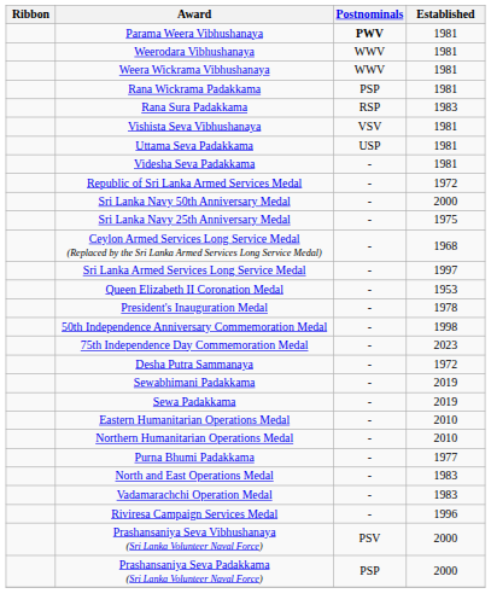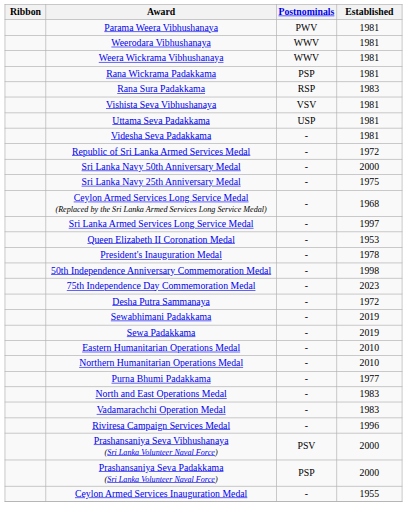 <table class="wikitable" style="text-align: center; margin:1em auto;">
 <tr>
 <th width= "60">Ribbon</th>
 <th width= "370">Award</th>
 <th width= "55"><a href='#'>Postnominals</a></th>
 <th width= "100">Established</th>
 </tr>
 <tr>
 <td></td>
 <td><a href='#'>Parama Weera Vibhushanaya</a></td>
-<td><strong>PWV</strong></td>
+<td>PWV</td>
 <td>1981</td>
 </tr>
 <tr>
 <td></td>
 <td><a href='#'>Weerodara Vibhushanaya</a></td>
 <td>WWV</td>
 <td>1981</td>
 </tr>
 <tr>
 <td></td>
 <td><a href='#'>Weera Wickrama Vibhushanaya</a></td>
 <td>WWV</td>
 <td>1981</td>
 </tr>
 <tr>
 <td></td>
 <td><a href='#'>Rana Wickrama Padakkama</a></td>
 <td>PSP</td>
 <td>1981</td>
 </tr>
 <tr>
 <td></td>
 <td><a href='#'>Rana Sura Padakkama</a></td>
 <td>RSP</td>
 <td>1983</td>
 </tr>
 <tr>
 <td></td>
 <td><a href='#'>Vishista Seva Vibhushanaya</a></td>
 <td>VSV</td>
 <td>1981</td>
 </tr>
 <tr>
 <td></td>
 <td><a href='#'>Uttama Seva Padakkama</a></td>
 <td>USP</td>
 <td>1981</td>
 </tr>
 <tr>
 <td></td>
 <td><a href='#'>Videsha Seva Padakkama</a></td>
 <td>-</td>
 <td>1981</td>
 </tr>
 <tr>
 <td></td>
 <td><a href='#'>Republic of Sri Lanka Armed Services Medal</a></td>
 <td>-</td>
 <td>1972</td>
 </tr>
 <tr>
 <td><br></td>
 <td><a href='#'>Sri Lanka Navy 50th Anniversary Medal</a><br></td>
 <td>-</td>
 <td>2000<br></td>
 </tr>
 <tr>
 <td><br></td>
 <td><a href='#'>Sri Lanka Navy 25th Anniversary Medal</a><br></td>
 <td>-</td>
 <td>1975<br></td>
 </tr>
 <tr>
 <td></td>
 <td><a href='#'>Ceylon Armed Services Long Service Medal</a><br><small><em>(Replaced by the Sri Lanka Armed Services Long Service Medal)</em></small></td>
 <td>-</td>
 <td>1968</td>
 </tr>
 <tr>
 <td></td>
 <td><a href='#'>Sri Lanka Armed Services Long Service Medal</a></td>
 <td>-</td>
 <td>1997</td>
 </tr>
 <tr>
 <td></td>
 <td><a href='#'>Queen Elizabeth II Coronation Medal</a></td>
 <td>-</td>
 <td>1953</td>
 </tr>
 <tr>
 <td></td>
 <td><a href='#'>President's Inauguration Medal</a></td>
 <td>-</td>
 <td>1978</td>
 </tr>
 <tr>
 <td></td>
 <td><a href='#'>50th Independence Anniversary Commemoration Medal</a></td>
 <td>-</td>
 <td>1998</td>
 </tr>
 <tr>
 <td></td>
 <td><a href='#'>75th Independence Day Commemoration Medal</a></td>
 <td>-</td>
 <td>2023</td>
 </tr>
 <tr>
 <td></td>
 <td><a href='#'>Desha Putra Sammanaya</a></td>
 <td>-</td>
 <td>1972</td>
 </tr>
 <tr>
 <td></td>
 <td><a href='#'>Sewabhimani Padakkama</a></td>
 <td>-</td>
 <td>2019</td>
 </tr>
 <tr>
 <td></td>
 <td><a href='#'>Sewa Padakkama</a></td>
 <td>-</td>
 <td>2019</td>
 </tr>
 <tr>
 <td></td>
 <td><a href='#'>Eastern Humanitarian Operations Medal</a></td>
 <td>-</td>
 <td>2010</td>
 </tr>
 <tr>
 <td></td>
 <td><a href='#'>Northern Humanitarian Operations Medal</a></td>
 <td>-</td>
 <td>2010</td>
 </tr>
 <tr>
 <td></td>
 <td><a href='#'>Purna Bhumi Padakkama</a></td>
 <td>-</td>
 <td>1977</td>
 </tr>
 <tr>
 <td></td>
 <td><a href='#'>North and East Operations Medal</a></td>
 <td>-</td>
 <td>1983</td>
 </tr>
 <tr>
 <td></td>
 <td><a href='#'>Vadamarachchi Operation Medal</a></td>
 <td>-</td>
 <td>1983</td>
 </tr>
 <tr>
 <td></td>
 <td><a href='#'>Riviresa Campaign Services Medal</a></td>
 <td>-</td>
 <td>1996</td>
 </tr>
 <tr>
 <td></td>
 <td><a href='#'>Prashansaniya Seva Vibhushanaya</a><br><small><em>(<a href='#'>Sri Lanka Volunteer Naval Force</a>)</em></small></td>
 <td>PSV</td>
 <td>2000</td>
 </tr>
 <tr>
 <td></td>
 <td><a href='#'>Prashansaniya Seva Padakkama</a><br><small><em>(<a href='#'>Sri Lanka Volunteer Naval Force</a>)</em></small></td>
 <td>PSP</td>
 <td>2000</td>
 </tr>
 <tr>
+<td></td>
+<td><a href='#'>Ceylon Armed Services Inauguration Medal</a></td>
+<td>-</td>
+<td>1955</td>
+</tr>
+<tr>
 </tr>
 </table>
